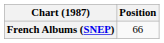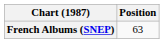 <table class="wikitable sortable plainrowheaders" style="text-align:center;">
 <tr>
 <th>Chart (1987)</th>
 <th>Position</th>
 </tr>
 <tr>
 <th scope="row">French Albums (<a href='#'>SNEP</a>)</th>
-<td>66</td>
+<td>63</td>
 </tr>
 </table>
